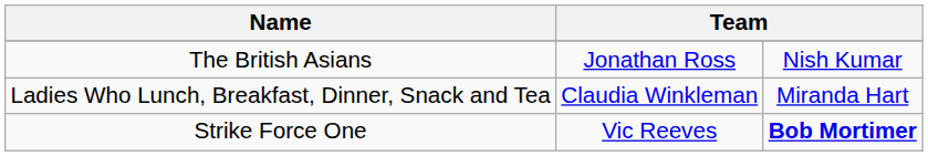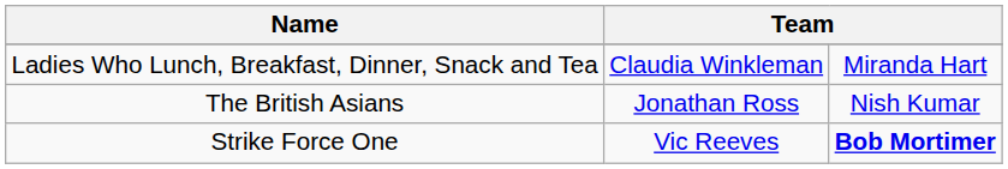 <table class="wikitable" style="text-align:center">
 <tr>
 <th scope="col">Name</th>
 <th colspan=2>Team</th>
 </tr>
 <tr>
 </tr>
 <tr>
+<td>Ladies Who Lunch, Breakfast, Dinner, Snack and Tea</td>
+<td><a href='#'>Claudia Winkleman</a></td>
+<td><a href='#'>Miranda Hart</a></td>
+</tr>
+<tr>
 <td>The British Asians</td>
 <td><a href='#'>Jonathan Ross</a></td>
 <td><a href='#'>Nish Kumar</a></td>
-</tr>
-<tr>
-<td>Ladies Who Lunch, Breakfast, Dinner, Snack and Tea</td>
-<td><a href='#'>Claudia Winkleman</a></td>
-<td><a href='#'>Miranda Hart</a></td>
 </tr>
 <tr>
 <td>Strike Force One</td>
 <td><a href='#'>Vic Reeves</a></td>
 <td><strong><a href='#'>Bob Mortimer</a></strong></td>
 </tr>
 </table>
